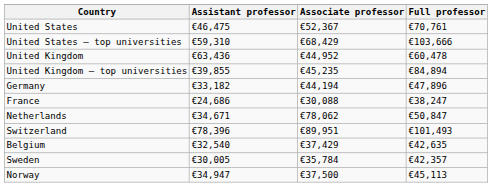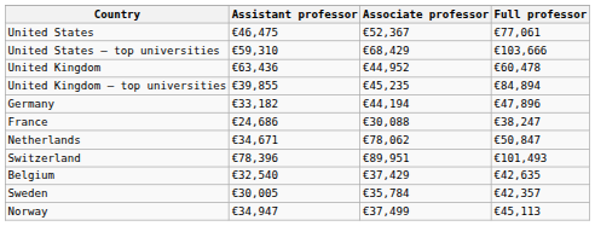 <table class = "wikitable sortable">
 <tr>
 </tr>
 <tr>
 <th>Country</th>
 <th>Assistant professor</th>
 <th>Associate professor</th>
 <th>Full professor</th>
 </tr>
 <tr>
 <td>United States</td>
 <td>€46,475</td>
 <td>€52,367</td>
-<td>€70,761</td>
+<td>€77,061</td>
 </tr>
 <tr>
 <td>United States – top universities</td>
 <td>€59,310</td>
 <td>€68,429</td>
 <td>€103,666</td>
 </tr>
 <tr>
 <td>United Kingdom</td>
 <td>€63,436</td>
 <td>€44,952</td>
 <td>€60,478</td>
 </tr>
 <tr>
 <td>United Kingdom – top universities</td>
 <td>€39,855</td>
 <td>€45,235</td>
 <td>€84,894</td>
 </tr>
 <tr>
 <td>Germany</td>
 <td>€33,182</td>
 <td>€44,194</td>
 <td>€47,896</td>
 </tr>
 <tr>
 <td>France</td>
 <td>€24,686</td>
 <td>€30,088</td>
 <td>€38,247</td>
 </tr>
 <tr>
 <td>Netherlands</td>
 <td>€34,671</td>
 <td>€78,062</td>
 <td>€50,847</td>
 </tr>
 <tr>
 <td>Switzerland</td>
 <td>€78,396</td>
 <td>€89,951</td>
 <td>€101,493</td>
 </tr>
 <tr>
 <td>Belgium</td>
 <td>€32,540</td>
 <td>€37,429</td>
 <td>€42,635</td>
 </tr>
 <tr>
 <td>Sweden</td>
 <td>€30,005</td>
 <td>€35,784</td>
 <td>€42,357</td>
 </tr>
 <tr>
 <td>Norway</td>
 <td>€34,947</td>
-<td>€37,500</td>
+<td>€37,499</td>
 <td>€45,113</td>
 </tr>
 </table>
